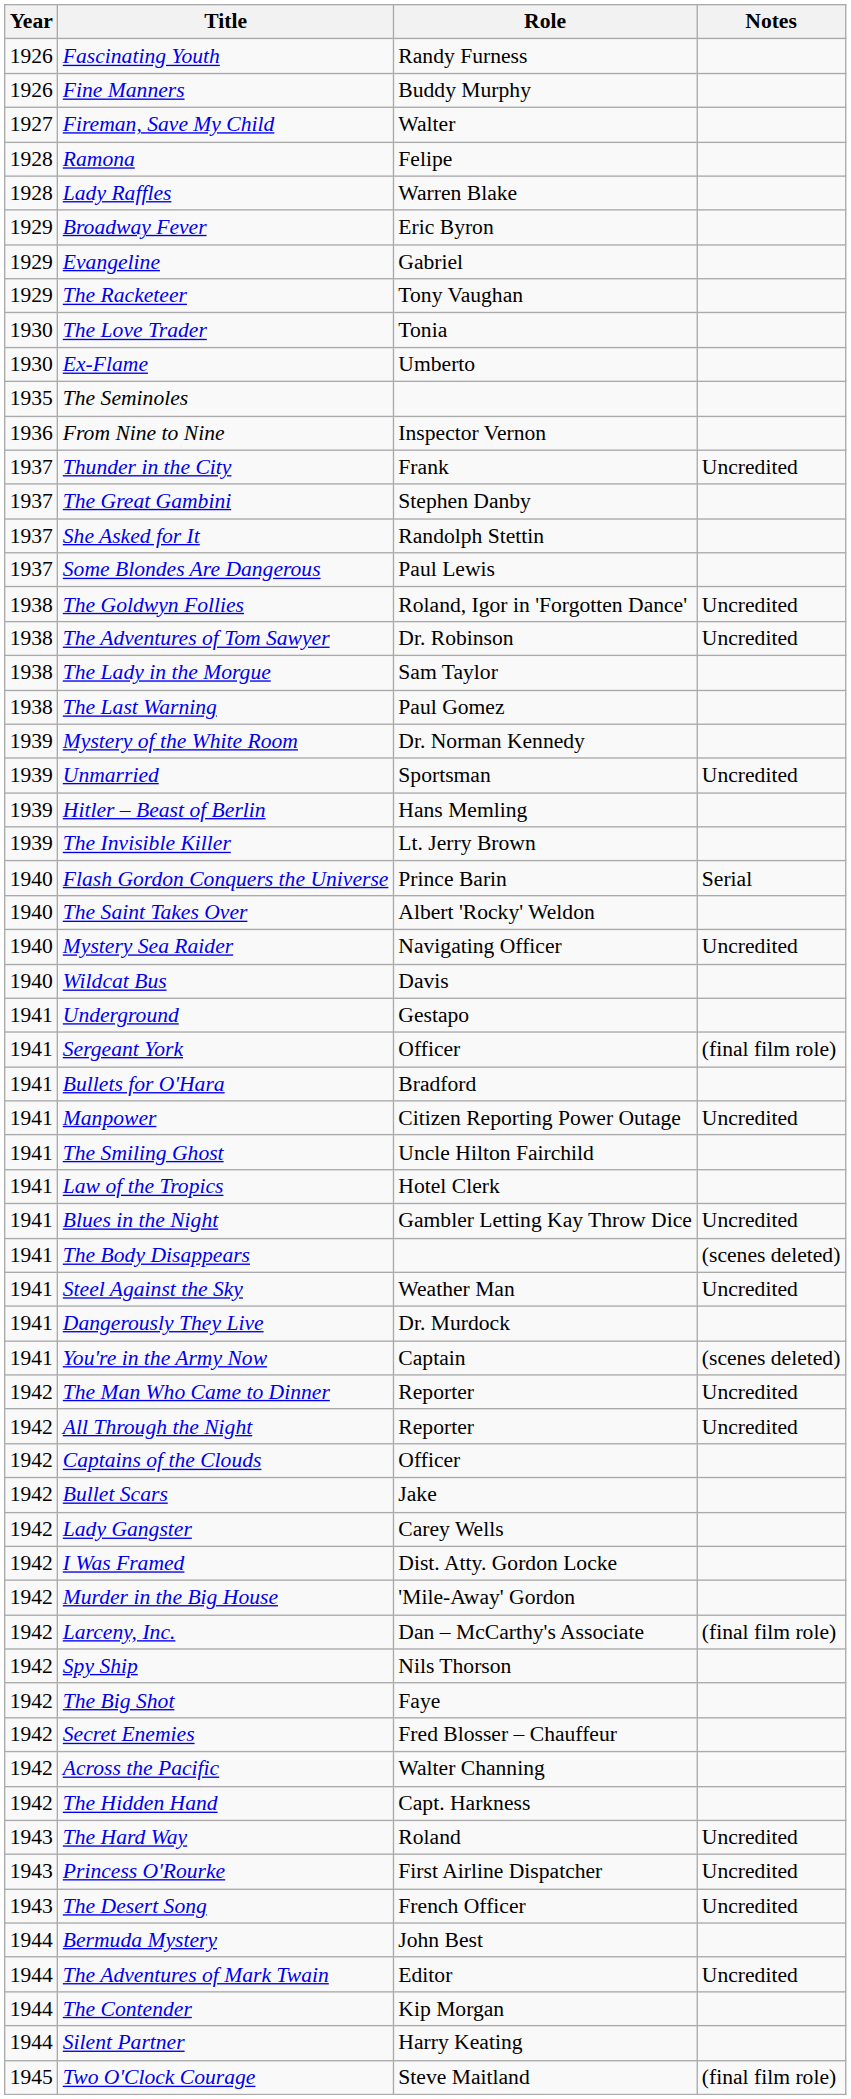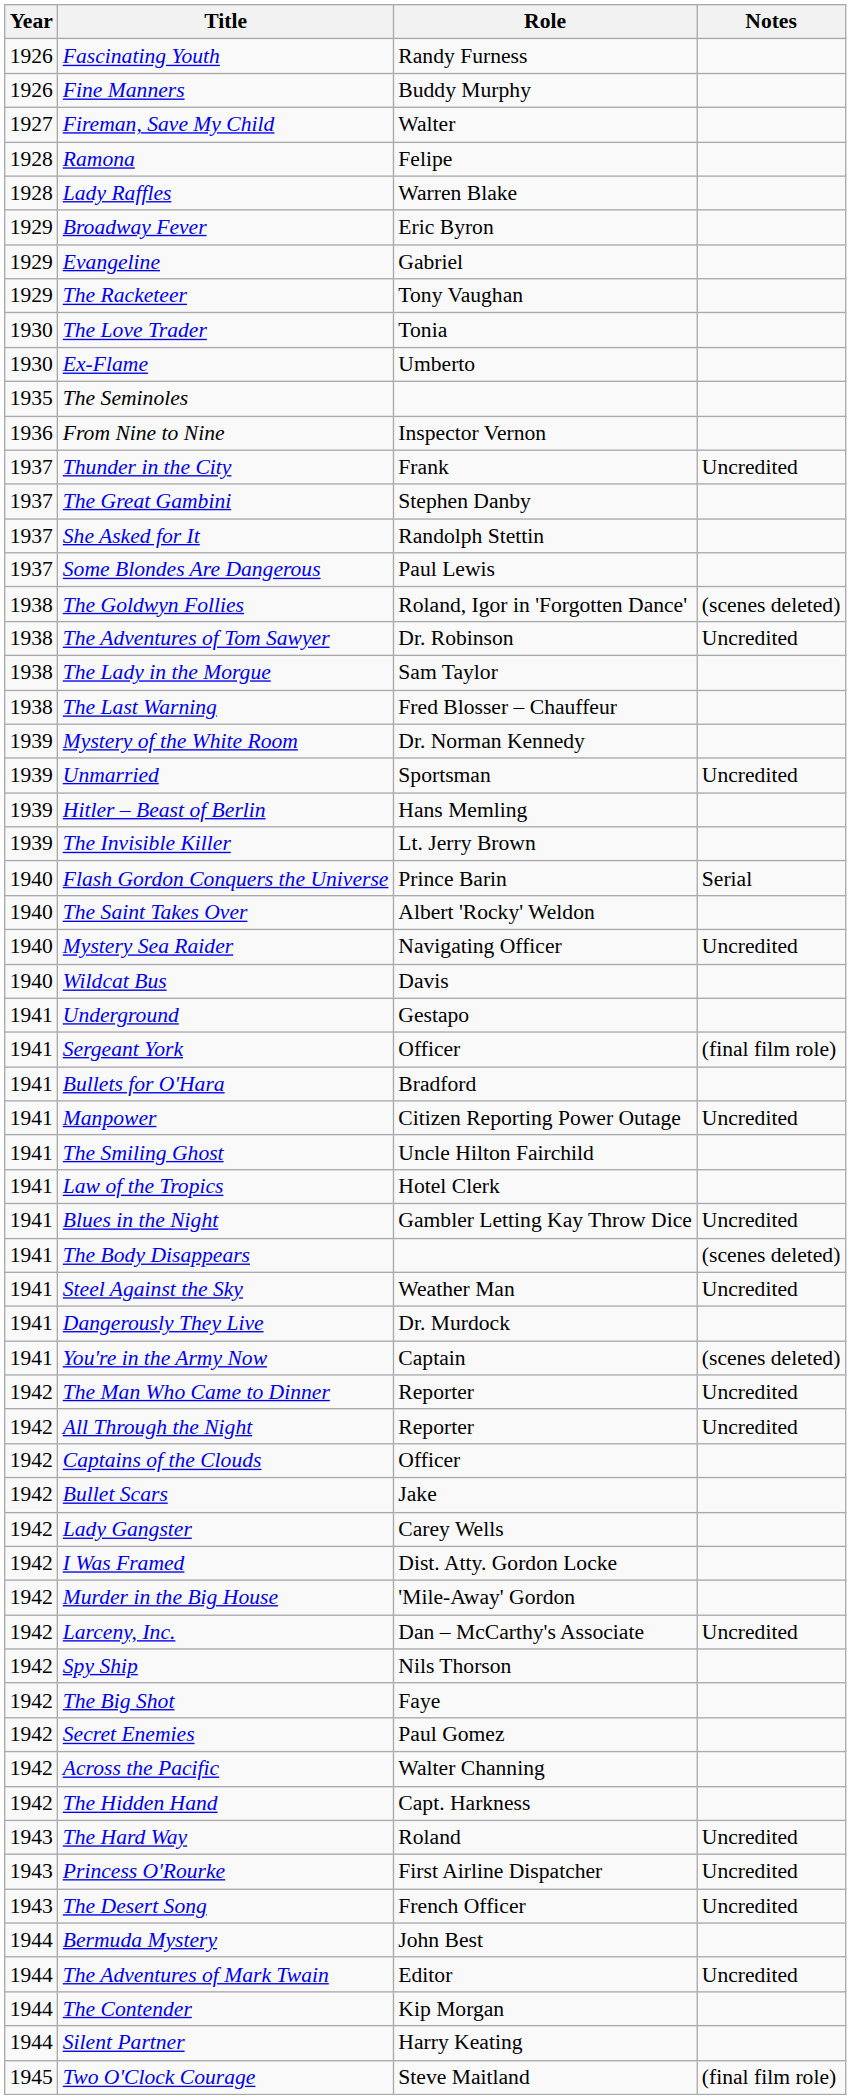 <table class="wikitable">
 <tr>
 <th>Year</th>
 <th>Title</th>
 <th>Role</th>
 <th>Notes</th>
 </tr>
 <tr>
 <td>1926</td>
 <td><em><a href='#'>Fascinating Youth</a></em></td>
 <td>Randy Furness</td>
 <td></td>
 </tr>
 <tr>
 <td>1926</td>
 <td><em><a href='#'>Fine Manners</a></em></td>
 <td>Buddy Murphy</td>
 <td></td>
 </tr>
 <tr>
 <td>1927</td>
 <td><em><a href='#'>Fireman, Save My Child</a></em></td>
 <td>Walter</td>
 <td></td>
 </tr>
 <tr>
 <td>1928</td>
 <td><em><a href='#'>Ramona</a></em></td>
 <td>Felipe</td>
 <td></td>
 </tr>
 <tr>
 <td>1928</td>
 <td><em><a href='#'>Lady Raffles</a></em></td>
 <td>Warren Blake</td>
 <td></td>
 </tr>
 <tr>
 <td>1929</td>
 <td><em><a href='#'>Broadway Fever</a></em></td>
 <td>Eric Byron</td>
 <td></td>
 </tr>
 <tr>
 <td>1929</td>
 <td><em><a href='#'>Evangeline</a></em></td>
 <td>Gabriel</td>
 <td></td>
 </tr>
 <tr>
 <td>1929</td>
 <td><em><a href='#'>The Racketeer</a></em></td>
 <td>Tony Vaughan</td>
 <td></td>
 </tr>
 <tr>
 <td>1930</td>
 <td><em><a href='#'>The Love Trader</a></em></td>
 <td>Tonia</td>
 <td></td>
 </tr>
 <tr>
 <td>1930</td>
 <td><em><a href='#'>Ex-Flame</a></em></td>
 <td>Umberto</td>
 <td></td>
 </tr>
 <tr>
 <td>1935</td>
 <td><em>The Seminoles</em></td>
 <td></td>
 <td></td>
 </tr>
 <tr>
 <td>1936</td>
 <td><em>From Nine to Nine</em></td>
 <td>Inspector Vernon</td>
 <td></td>
 </tr>
 <tr>
 <td>1937</td>
 <td><em><a href='#'>Thunder in the City</a></em></td>
 <td>Frank</td>
 <td>Uncredited</td>
 </tr>
 <tr>
 <td>1937</td>
 <td><em><a href='#'>The Great Gambini</a></em></td>
 <td>Stephen Danby</td>
 <td></td>
 </tr>
 <tr>
 <td>1937</td>
 <td><em><a href='#'>She Asked for It</a></em></td>
 <td>Randolph Stettin</td>
 <td></td>
 </tr>
 <tr>
 <td>1937</td>
 <td><em><a href='#'>Some Blondes Are Dangerous</a></em></td>
 <td>Paul Lewis</td>
 <td></td>
 </tr>
 <tr>
 <td>1938</td>
 <td><em><a href='#'>The Goldwyn Follies</a></em></td>
 <td>Roland, Igor in 'Forgotten Dance'</td>
-<td>Uncredited</td>
+<td>(scenes deleted)</td>
 </tr>
 <tr>
 <td>1938</td>
 <td><em><a href='#'>The Adventures of Tom Sawyer</a></em></td>
 <td>Dr. Robinson</td>
 <td>Uncredited</td>
 </tr>
 <tr>
 <td>1938</td>
 <td><em><a href='#'>The Lady in the Morgue</a></em></td>
 <td>Sam Taylor</td>
 <td></td>
 </tr>
 <tr>
 <td>1938</td>
 <td><em><a href='#'>The Last Warning</a></em></td>
-<td>Paul Gomez</td>
+<td>Fred Blosser – Chauffeur</td>
 <td></td>
 </tr>
 <tr>
 <td>1939</td>
 <td><em><a href='#'>Mystery of the White Room</a></em></td>
 <td>Dr. Norman Kennedy</td>
 <td></td>
 </tr>
 <tr>
 <td>1939</td>
 <td><em><a href='#'>Unmarried</a></em></td>
 <td>Sportsman</td>
 <td>Uncredited</td>
 </tr>
 <tr>
 <td>1939</td>
 <td><em><a href='#'>Hitler – Beast of Berlin</a></em></td>
 <td>Hans Memling</td>
 <td></td>
 </tr>
 <tr>
 <td>1939</td>
 <td><em><a href='#'>The Invisible Killer</a></em></td>
 <td>Lt. Jerry Brown</td>
 <td></td>
 </tr>
 <tr>
 <td>1940</td>
 <td><em><a href='#'>Flash Gordon Conquers the Universe</a></em></td>
 <td>Prince Barin</td>
 <td>Serial</td>
 </tr>
 <tr>
 <td>1940</td>
 <td><em><a href='#'>The Saint Takes Over</a></em></td>
 <td>Albert 'Rocky' Weldon</td>
 <td></td>
 </tr>
 <tr>
 <td>1940</td>
 <td><em><a href='#'>Mystery Sea Raider</a></em></td>
 <td>Navigating Officer</td>
 <td>Uncredited</td>
 </tr>
 <tr>
 <td>1940</td>
 <td><em><a href='#'>Wildcat Bus</a></em></td>
 <td>Davis</td>
 <td></td>
 </tr>
 <tr>
 <td>1941</td>
 <td><em><a href='#'>Underground</a></em></td>
 <td>Gestapo</td>
 <td></td>
 </tr>
 <tr>
 <td>1941</td>
 <td><em><a href='#'>Sergeant York</a></em></td>
 <td>Officer</td>
 <td>(final film role)</td>
 </tr>
 <tr>
 <td>1941</td>
 <td><em><a href='#'>Bullets for O'Hara</a></em></td>
 <td>Bradford</td>
 <td></td>
 </tr>
 <tr>
 <td>1941</td>
 <td><em><a href='#'>Manpower</a></em></td>
 <td>Citizen Reporting Power Outage</td>
 <td>Uncredited</td>
 </tr>
 <tr>
 <td>1941</td>
 <td><em><a href='#'>The Smiling Ghost</a></em></td>
 <td>Uncle Hilton Fairchild</td>
 <td></td>
 </tr>
 <tr>
 <td>1941</td>
 <td><em><a href='#'>Law of the Tropics</a></em></td>
 <td>Hotel Clerk</td>
 <td></td>
 </tr>
 <tr>
 <td>1941</td>
 <td><em><a href='#'>Blues in the Night</a></em></td>
 <td>Gambler Letting Kay Throw Dice</td>
 <td>Uncredited</td>
 </tr>
 <tr>
 <td>1941</td>
 <td><em><a href='#'>The Body Disappears</a></em></td>
 <td></td>
 <td>(scenes deleted)</td>
 </tr>
 <tr>
 <td>1941</td>
 <td><em><a href='#'>Steel Against the Sky</a></em></td>
 <td>Weather Man</td>
 <td>Uncredited</td>
 </tr>
 <tr>
 <td>1941</td>
 <td><em><a href='#'>Dangerously They Live</a></em></td>
 <td>Dr. Murdock</td>
 <td></td>
 </tr>
 <tr>
 <td>1941</td>
 <td><em><a href='#'>You're in the Army Now</a></em></td>
 <td>Captain</td>
 <td>(scenes deleted)</td>
 </tr>
 <tr>
 <td>1942</td>
 <td><em><a href='#'>The Man Who Came to Dinner</a></em></td>
 <td>Reporter</td>
 <td>Uncredited</td>
 </tr>
 <tr>
 <td>1942</td>
 <td><em><a href='#'>All Through the Night</a></em></td>
 <td>Reporter</td>
 <td>Uncredited</td>
 </tr>
 <tr>
 <td>1942</td>
 <td><em><a href='#'>Captains of the Clouds</a></em></td>
 <td>Officer</td>
 <td></td>
 </tr>
 <tr>
 <td>1942</td>
 <td><em><a href='#'>Bullet Scars</a></em></td>
 <td>Jake</td>
 <td></td>
 </tr>
 <tr>
 <td>1942</td>
 <td><em><a href='#'>Lady Gangster</a></em></td>
 <td>Carey Wells</td>
 <td></td>
 </tr>
 <tr>
 <td>1942</td>
 <td><em><a href='#'>I Was Framed</a></em></td>
 <td>Dist. Atty. Gordon Locke</td>
 <td></td>
 </tr>
 <tr>
 <td>1942</td>
 <td><em><a href='#'>Murder in the Big House</a></em></td>
 <td>'Mile-Away' Gordon</td>
 <td></td>
 </tr>
 <tr>
 <td>1942</td>
 <td><em><a href='#'>Larceny, Inc.</a></em></td>
 <td>Dan – McCarthy's Associate</td>
-<td>(final film role)</td>
+<td>Uncredited</td>
 </tr>
 <tr>
 <td>1942</td>
 <td><em><a href='#'>Spy Ship</a></em></td>
 <td>Nils Thorson</td>
 <td></td>
 </tr>
 <tr>
 <td>1942</td>
 <td><em><a href='#'>The Big Shot</a></em></td>
 <td>Faye</td>
 <td></td>
 </tr>
 <tr>
 <td>1942</td>
 <td><em><a href='#'>Secret Enemies</a></em></td>
-<td>Fred Blosser – Chauffeur</td>
+<td>Paul Gomez</td>
 <td></td>
 </tr>
 <tr>
 <td>1942</td>
 <td><em><a href='#'>Across the Pacific</a></em></td>
 <td>Walter Channing</td>
 <td></td>
 </tr>
 <tr>
 <td>1942</td>
 <td><em><a href='#'>The Hidden Hand</a></em></td>
 <td>Capt. Harkness</td>
 <td></td>
 </tr>
 <tr>
 <td>1943</td>
 <td><em><a href='#'>The Hard Way</a></em></td>
 <td>Roland</td>
 <td>Uncredited</td>
 </tr>
 <tr>
 <td>1943</td>
 <td><em><a href='#'>Princess O'Rourke</a></em></td>
 <td>First Airline Dispatcher</td>
 <td>Uncredited</td>
 </tr>
 <tr>
 <td>1943</td>
 <td><em><a href='#'>The Desert Song</a></em></td>
 <td>French Officer</td>
 <td>Uncredited</td>
 </tr>
 <tr>
 <td>1944</td>
 <td><em><a href='#'>Bermuda Mystery</a></em></td>
 <td>John Best</td>
 <td></td>
 </tr>
 <tr>
 <td>1944</td>
 <td><em><a href='#'>The Adventures of Mark Twain</a></em></td>
 <td>Editor</td>
 <td>Uncredited</td>
 </tr>
 <tr>
 <td>1944</td>
 <td><em><a href='#'>The Contender</a></em></td>
 <td>Kip Morgan</td>
 <td></td>
 </tr>
 <tr>
 <td>1944</td>
 <td><em><a href='#'>Silent Partner</a></em></td>
 <td>Harry Keating</td>
 <td></td>
 </tr>
 <tr>
 <td>1945</td>
 <td><em><a href='#'>Two O'Clock Courage</a></em></td>
 <td>Steve Maitland</td>
 <td>(final film role)</td>
 </tr>
 </table>
